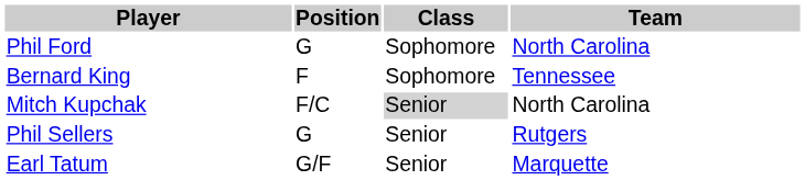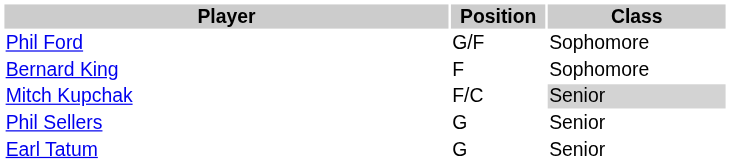 <table style="width:600px" "border:'1' 'solid' 'gray'">
 <tr>
 <th bgcolor="#CCCCCC" style="width:40%">Player</th>
 <th bgcolor="#CCCCCC" style="width:4%">Position</th>
 <th bgcolor="#CCCCCC" style="width:16%">Class</th>
-<th bgcolor="#CCCCCC" style="width:40%">Team</th>
 </tr>
 <tr>
 <td><a href='#'>Phil Ford</a></td>
-<td>G</td>
+<td>G/F</td>
 <td>Sophomore</td>
-<td><a href='#'>North Carolina</a></td>
 </tr>
 <tr>
 <td><a href='#'>Bernard King</a></td>
 <td>F</td>
 <td>Sophomore</td>
-<td><a href='#'>Tennessee</a></td>
 </tr>
 <tr>
 <td><a href='#'>Mitch Kupchak</a></td>
 <td>F/C</td>
 <td style="background: lightgrey;">Senior</td>
-<td>North Carolina</td>
 </tr>
 <tr>
 <td><a href='#'>Phil Sellers</a></td>
 <td>G</td>
 <td>Senior</td>
-<td><a href='#'>Rutgers</a></td>
 </tr>
 <tr>
 <td><a href='#'>Earl Tatum</a></td>
-<td>G/F</td>
+<td>G</td>
 <td>Senior</td>
-<td><a href='#'>Marquette</a></td>
 </tr>
 </table>
